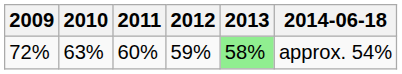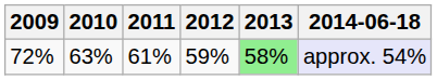 <table class="wikitable">
 <tr>
 <th>2009</th>
 <th>2010</th>
 <th>2011</th>
 <th>2012</th>
 <th>2013</th>
 <th>2014-06-18</th>
 </tr>
 <tr>
 <td>72%</td>
 <td>63%</td>
-<td>60%</td>
+<td>61%</td>
 <td>59%</td>
 <td style="background: lightgreen;">58%</td>
-<td>approx. 54%</td>
+<td style="background: lavender;">approx. 54%</td>
 </tr>
 </table>
